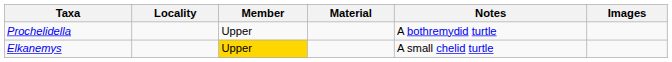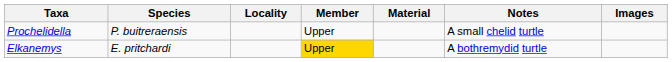 <table class="wikitable sortable" align="center" width="75%">
 <tr>
 <th>Taxa</th>
+<th>Species</th>
 <th>Locality</th>
 <th>Member</th>
 <th>Material</th>
 <th>Notes</th>
 <th>Images</th>
 </tr>
 <tr>
 <td><em><a href='#'>Prochelidella</a></em></td>
+<td><em>P. buitreraensis</em></td>
 <td></td>
 <td>Upper</td>
+<td></td>
+<td>A small <a href='#'>chelid</a> <a href='#'>turtle</a></td>
+<td></td>
+</tr>
+<tr>
+<td><em><a href='#'>Elkanemys</a></em></td>
+<td><em>E. pritchardi</em></td>
+<td></td>
+<td style="background: gold;">Upper</td>
 <td></td>
 <td>A <a href='#'>bothremydid</a> <a href='#'>turtle</a></td>
 <td></td>
 </tr>
-<tr>
-<td><em><a href='#'>Elkanemys</a></em></td>
-<td></td>
-<td style="background: gold;">Upper</td>
-<td></td>
-<td>A small <a href='#'>chelid</a> <a href='#'>turtle</a></td>
-<td></td>
-</tr>
 </table>
